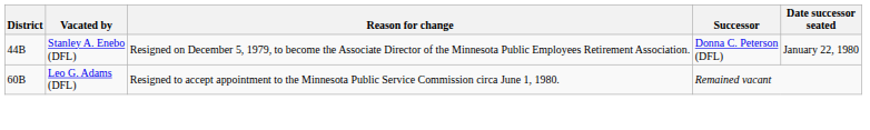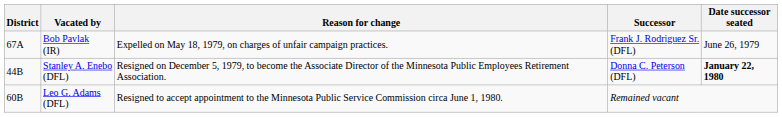 <table class="wikitable sortable">
 <tr style="vertical-align:bottom;">
 <th>District</th>
 <th>Vacated by</th>
 <th>Reason for change</th>
 <th>Successor</th>
 <th>Date successor<br>seated</th>
 </tr>
 <tr>
+<td>67A</td>
+<td nowrap ><a href='#'>Bob Pavlak</a><br>(IR)</td>
+<td>Expelled on May 18, 1979, on charges of unfair campaign practices.</td>
+<td nowrap ><a href='#'>Frank J. Rodriguez Sr.</a><br>(DFL)</td>
+<td>June 26, 1979</td>
+</tr>
+<tr>
 <td>44B</td>
 <td nowrap ><a href='#'>Stanley A. Enebo</a><br>(DFL)</td>
 <td>Resigned on December 5, 1979, to become the Associate Director of the Minnesota Public Employees Retirement Association.</td>
 <td nowrap ><a href='#'>Donna C. Peterson</a><br>(DFL)</td>
-<td>January 22, 1980</td>
+<td><strong>January 22, 1980</strong></td>
 </tr>
 <tr>
 <td>60B</td>
 <td nowrap ><a href='#'>Leo G. Adams</a><br>(DFL)</td>
 <td>Resigned to accept appointment to the Minnesota Public Service Commission circa June 1, 1980.</td>
 <td colspan="2"><em>Remained vacant</em></td>
 </tr>
 </table>
